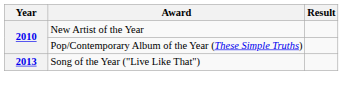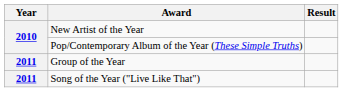 <table class="wikitable">
 <tr>
 <th style="width:60px;">Year</th>
 <th>Award</th>
 <th>Result</th>
 </tr>
 <tr>
 <th rowspan="2"><a href='#'>2010</a></th>
 <td>New Artist of the Year</td>
 <td></td>
 </tr>
 <tr>
 <td>Pop/Contemporary Album of the Year (<em><a href='#'>These Simple Truths</a></em>)</td>
 <td></td>
 </tr>
 <tr>
-<th><a href='#'>2013</a></th>
+<th><a href='#'>2011</a></th>
+<td>Group of the Year</td>
+<td></td>
+</tr>
+<tr>
+<th><a href='#'>2011</a></th>
 <td>Song of the Year ("Live Like That")</td>
 <td></td>
 </tr>
 </table>
